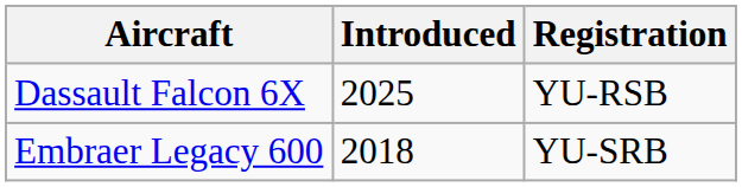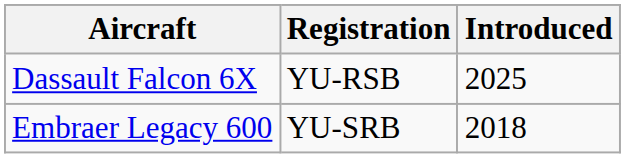 <table class="wikitable">
 <tr>
 <th>Aircraft</th>
+<th>Registration</th>
 <th>Introduced</th>
-<th>Registration</th>
 </tr>
 <tr>
 <td><a href='#'>Dassault Falcon 6X</a></td>
+<td>YU-RSB</td>
 <td>2025</td>
-<td>YU-RSB</td>
 </tr>
 <tr>
 <td><a href='#'>Embraer Legacy 600</a></td>
+<td>YU-SRB</td>
 <td>2018</td>
-<td>YU-SRB</td>
 </tr>
 </table>
